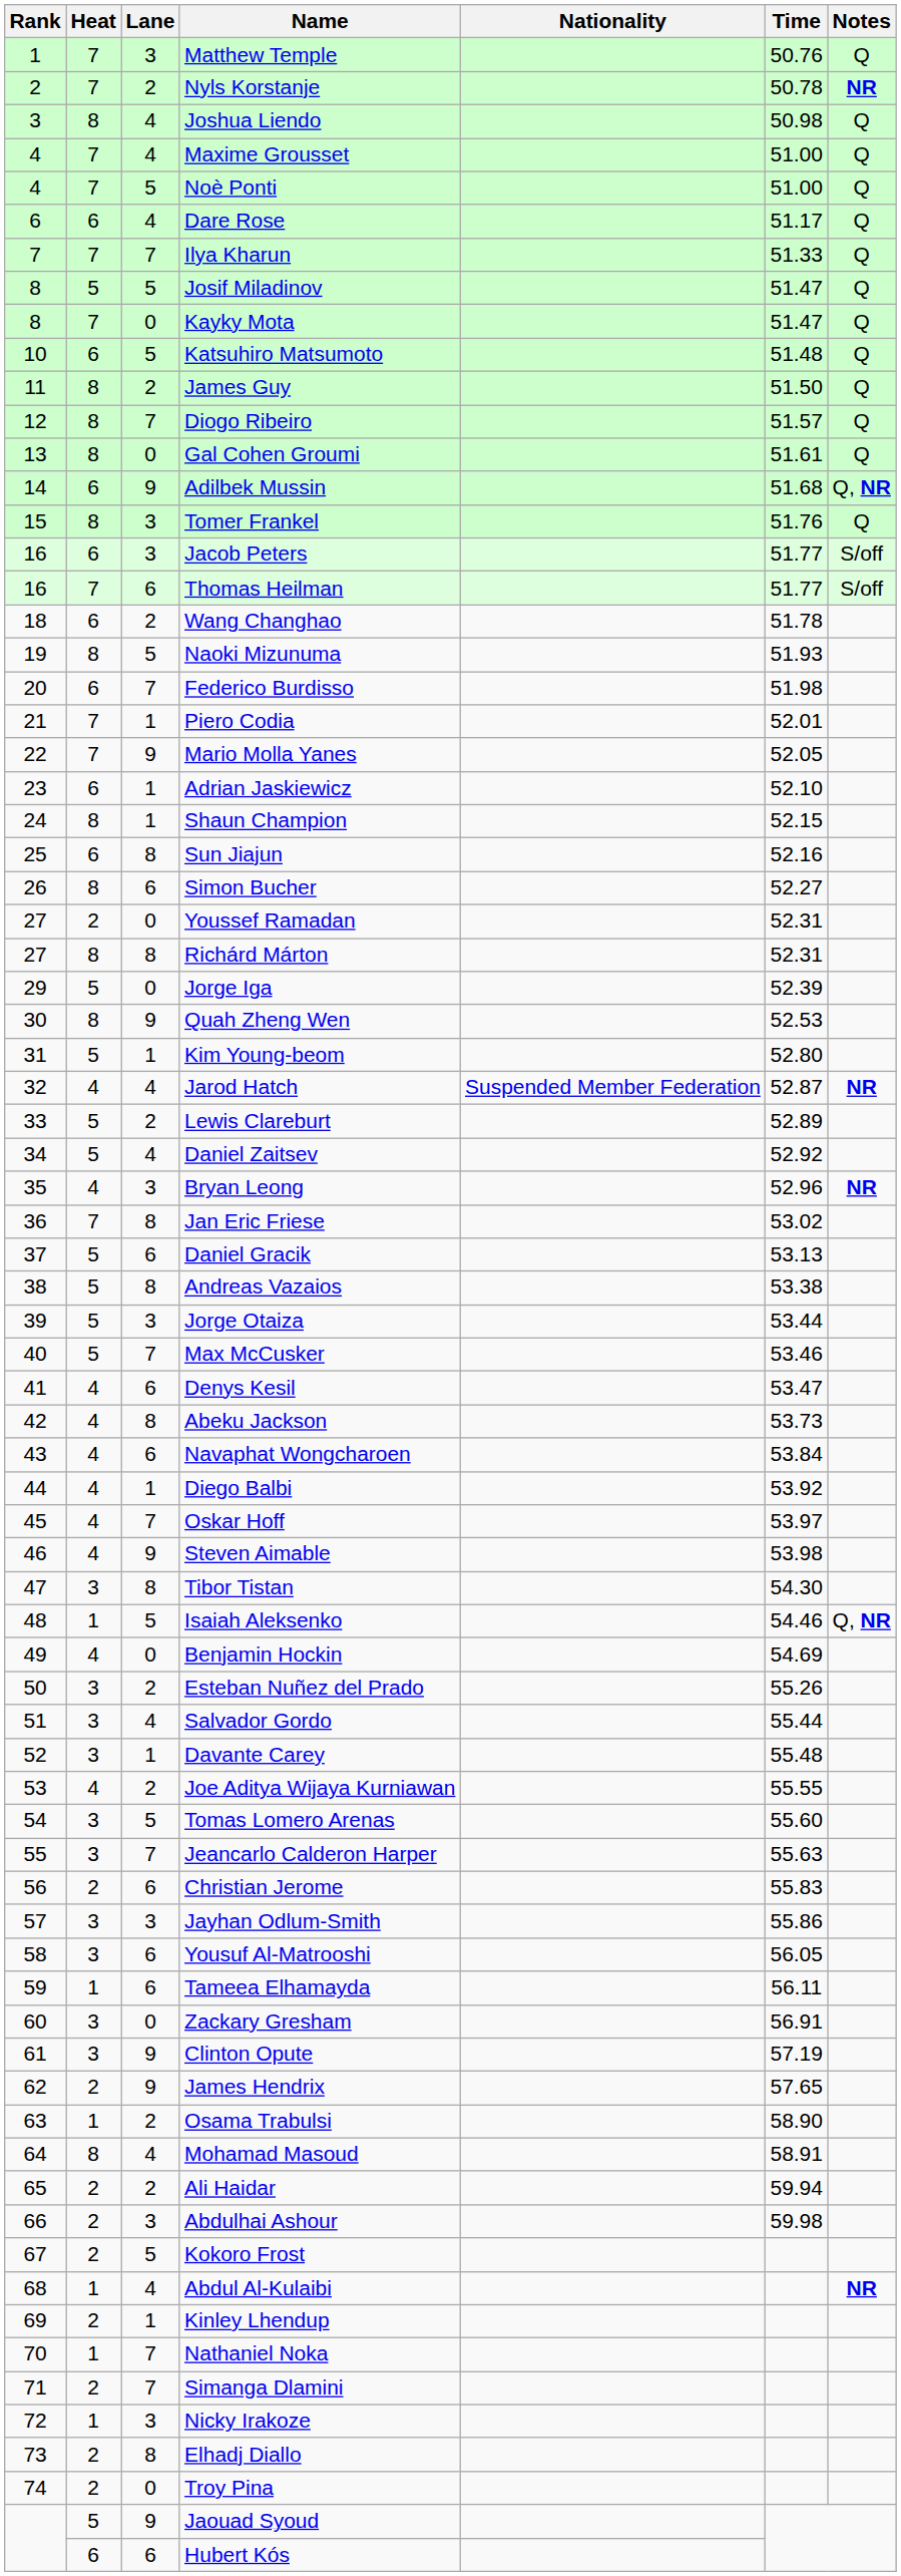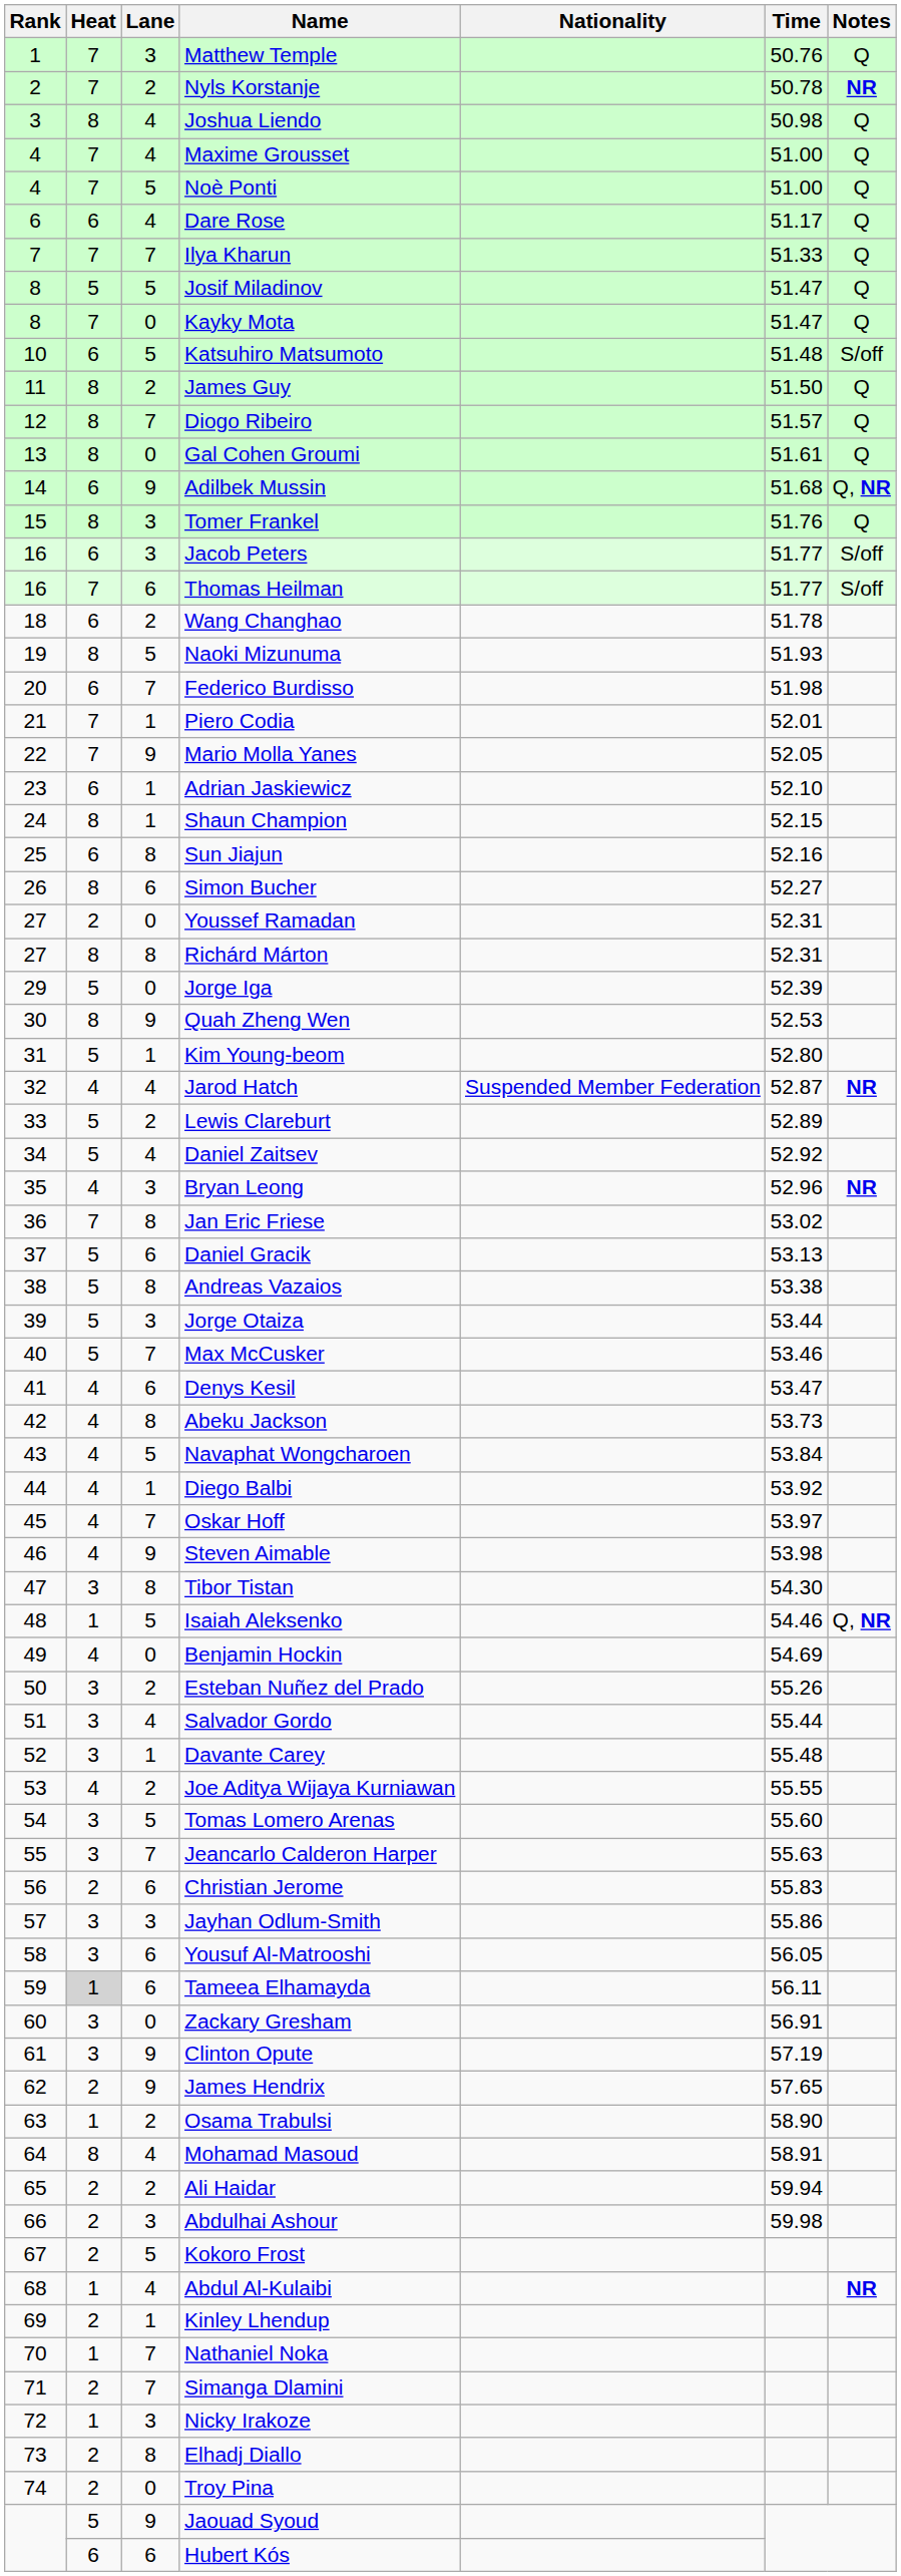 <table class="wikitable sortable" style="text-align:center">
 <tr>
 <th>Rank</th>
 <th>Heat</th>
 <th>Lane</th>
 <th>Name</th>
 <th>Nationality</th>
 <th>Time</th>
 <th>Notes</th>
 </tr>
 <tr bgcolor=ccffcc>
 <td>1</td>
 <td>7</td>
 <td>3</td>
 <td align=left><a href='#'>Matthew Temple</a></td>
 <td align=left></td>
 <td>50.76</td>
 <td>Q</td>
 </tr>
 <tr bgcolor=ccffcc>
 <td>2</td>
 <td>7</td>
 <td>2</td>
 <td align=left><a href='#'>Nyls Korstanje</a></td>
 <td align=left></td>
 <td>50.78</td>
 <td><strong><a href='#'>NR</a></strong></td>
 </tr>
 <tr bgcolor=ccffcc>
 <td>3</td>
 <td>8</td>
 <td>4</td>
 <td align=left><a href='#'>Joshua Liendo</a></td>
 <td align=left></td>
 <td>50.98</td>
 <td>Q</td>
 </tr>
 <tr bgcolor=ccffcc>
 <td>4</td>
 <td>7</td>
 <td>4</td>
 <td align=left><a href='#'>Maxime Grousset</a></td>
 <td align=left></td>
 <td>51.00</td>
 <td>Q</td>
 </tr>
 <tr bgcolor=ccffcc>
 <td>4</td>
 <td>7</td>
 <td>5</td>
 <td align=left><a href='#'>Noè Ponti</a></td>
 <td align=left></td>
 <td>51.00</td>
 <td>Q</td>
 </tr>
 <tr bgcolor=ccffcc>
 <td>6</td>
 <td>6</td>
 <td>4</td>
 <td align=left><a href='#'>Dare Rose</a></td>
 <td align=left></td>
 <td>51.17</td>
 <td>Q</td>
 </tr>
 <tr bgcolor=ccffcc>
 <td>7</td>
 <td>7</td>
 <td>7</td>
 <td align=left><a href='#'>Ilya Kharun</a></td>
 <td align=left></td>
 <td>51.33</td>
 <td>Q</td>
 </tr>
 <tr bgcolor=ccffcc>
 <td>8</td>
 <td>5</td>
 <td>5</td>
 <td align=left><a href='#'>Josif Miladinov</a></td>
 <td align=left></td>
 <td>51.47</td>
 <td>Q</td>
 </tr>
 <tr bgcolor=ccffcc>
 <td>8</td>
 <td>7</td>
 <td>0</td>
 <td align=left><a href='#'>Kayky Mota</a></td>
 <td align=left></td>
 <td>51.47</td>
 <td>Q</td>
 </tr>
 <tr bgcolor=ccffcc>
 <td>10</td>
 <td>6</td>
 <td>5</td>
 <td align=left><a href='#'>Katsuhiro Matsumoto</a></td>
 <td align=left></td>
 <td>51.48</td>
-<td>Q</td>
+<td>S/off</td>
 </tr>
 <tr bgcolor=ccffcc>
 <td>11</td>
 <td>8</td>
 <td>2</td>
 <td align=left><a href='#'>James Guy</a></td>
 <td align=left></td>
 <td>51.50</td>
 <td>Q</td>
 </tr>
 <tr bgcolor=ccffcc>
 <td>12</td>
 <td>8</td>
 <td>7</td>
 <td align=left><a href='#'>Diogo Ribeiro</a></td>
 <td align=left></td>
 <td>51.57</td>
 <td>Q</td>
 </tr>
 <tr bgcolor=ccffcc>
 <td>13</td>
 <td>8</td>
 <td>0</td>
 <td align=left><a href='#'>Gal Cohen Groumi</a></td>
 <td align=left></td>
 <td>51.61</td>
 <td>Q</td>
 </tr>
 <tr bgcolor=ccffcc>
 <td>14</td>
 <td>6</td>
 <td>9</td>
 <td align=left><a href='#'>Adilbek Mussin</a></td>
 <td align=left></td>
 <td>51.68</td>
 <td>Q, <strong><a href='#'>NR</a></strong></td>
 </tr>
 <tr bgcolor=ccffcc>
 <td>15</td>
 <td>8</td>
 <td>3</td>
 <td align=left><a href='#'>Tomer Frankel</a></td>
 <td align=left></td>
 <td>51.76</td>
 <td>Q</td>
 </tr>
 <tr bgcolor=ddffdd>
 <td>16</td>
 <td>6</td>
 <td>3</td>
 <td align=left><a href='#'>Jacob Peters</a></td>
 <td align=left></td>
 <td>51.77</td>
 <td>S/off</td>
 </tr>
 <tr bgcolor=ddffdd>
 <td>16</td>
 <td>7</td>
 <td>6</td>
 <td align=left><a href='#'>Thomas Heilman</a></td>
 <td align=left></td>
 <td>51.77</td>
 <td>S/off</td>
 </tr>
 <tr>
 <td>18</td>
 <td>6</td>
 <td>2</td>
 <td align=left><a href='#'>Wang Changhao</a></td>
 <td align=left></td>
 <td>51.78</td>
 <td></td>
 </tr>
 <tr>
 <td>19</td>
 <td>8</td>
 <td>5</td>
 <td align=left><a href='#'>Naoki Mizunuma</a></td>
 <td align=left></td>
 <td>51.93</td>
 <td></td>
 </tr>
 <tr>
 <td>20</td>
 <td>6</td>
 <td>7</td>
 <td align=left><a href='#'>Federico Burdisso</a></td>
 <td align=left></td>
 <td>51.98</td>
 <td></td>
 </tr>
 <tr>
 <td>21</td>
 <td>7</td>
 <td>1</td>
 <td align=left><a href='#'>Piero Codia</a></td>
 <td align=left></td>
 <td>52.01</td>
 <td></td>
 </tr>
 <tr>
 <td>22</td>
 <td>7</td>
 <td>9</td>
 <td align=left><a href='#'>Mario Molla Yanes</a></td>
 <td align=left></td>
 <td>52.05</td>
 <td></td>
 </tr>
 <tr>
 <td>23</td>
 <td>6</td>
 <td>1</td>
 <td align=left><a href='#'>Adrian Jaskiewicz</a></td>
 <td align=left></td>
 <td>52.10</td>
 <td></td>
 </tr>
 <tr>
 <td>24</td>
 <td>8</td>
 <td>1</td>
 <td align=left><a href='#'>Shaun Champion</a></td>
 <td align=left></td>
 <td>52.15</td>
 <td></td>
 </tr>
 <tr>
 <td>25</td>
 <td>6</td>
 <td>8</td>
 <td align=left><a href='#'>Sun Jiajun</a></td>
 <td align=left></td>
 <td>52.16</td>
 <td></td>
 </tr>
 <tr>
 <td>26</td>
 <td>8</td>
 <td>6</td>
 <td align=left><a href='#'>Simon Bucher</a></td>
 <td align=left></td>
 <td>52.27</td>
 <td></td>
 </tr>
 <tr>
 <td>27</td>
 <td>2</td>
 <td>0</td>
 <td align=left><a href='#'>Youssef Ramadan</a></td>
 <td align=left></td>
 <td>52.31</td>
 <td></td>
 </tr>
 <tr>
 <td>27</td>
 <td>8</td>
 <td>8</td>
 <td align=left><a href='#'>Richárd Márton</a></td>
 <td align=left></td>
 <td>52.31</td>
 <td></td>
 </tr>
 <tr>
 <td>29</td>
 <td>5</td>
 <td>0</td>
 <td align=left><a href='#'>Jorge Iga</a></td>
 <td align=left></td>
 <td>52.39</td>
 <td></td>
 </tr>
 <tr>
 <td>30</td>
 <td>8</td>
 <td>9</td>
 <td align=left><a href='#'>Quah Zheng Wen</a></td>
 <td align=left></td>
 <td>52.53</td>
 <td></td>
 </tr>
 <tr>
 <td>31</td>
 <td>5</td>
 <td>1</td>
 <td align=left><a href='#'>Kim Young-beom</a></td>
 <td align=left></td>
 <td>52.80</td>
 <td></td>
 </tr>
 <tr>
 <td>32</td>
 <td>4</td>
 <td>4</td>
 <td align=left><a href='#'>Jarod Hatch</a></td>
 <td align=left> <a href='#'>Suspended Member Federation</a></td>
 <td>52.87</td>
 <td><strong><a href='#'>NR</a></strong></td>
 </tr>
 <tr>
 <td>33</td>
 <td>5</td>
 <td>2</td>
 <td align=left><a href='#'>Lewis Clareburt</a></td>
 <td align=left></td>
 <td>52.89</td>
 <td></td>
 </tr>
 <tr>
 <td>34</td>
 <td>5</td>
 <td>4</td>
 <td align=left><a href='#'>Daniel Zaitsev</a></td>
 <td align=left></td>
 <td>52.92</td>
 <td></td>
 </tr>
 <tr>
 <td>35</td>
 <td>4</td>
 <td>3</td>
 <td align=left><a href='#'>Bryan Leong</a></td>
 <td align=left></td>
 <td>52.96</td>
 <td><strong><a href='#'>NR</a></strong></td>
 </tr>
 <tr>
 <td>36</td>
 <td>7</td>
 <td>8</td>
 <td align=left><a href='#'>Jan Eric Friese</a></td>
 <td align=left></td>
 <td>53.02</td>
 <td></td>
 </tr>
 <tr>
 <td>37</td>
 <td>5</td>
 <td>6</td>
 <td align=left><a href='#'>Daniel Gracik</a></td>
 <td align=left></td>
 <td>53.13</td>
 <td></td>
 </tr>
 <tr>
 <td>38</td>
 <td>5</td>
 <td>8</td>
 <td align=left><a href='#'>Andreas Vazaios</a></td>
 <td align=left></td>
 <td>53.38</td>
 <td></td>
 </tr>
 <tr>
 <td>39</td>
 <td>5</td>
 <td>3</td>
 <td align=left><a href='#'>Jorge Otaiza</a></td>
 <td align=left></td>
 <td>53.44</td>
 <td></td>
 </tr>
 <tr>
 <td>40</td>
 <td>5</td>
 <td>7</td>
 <td align=left><a href='#'>Max McCusker</a></td>
 <td align=left></td>
 <td>53.46</td>
 <td></td>
 </tr>
 <tr>
 <td>41</td>
 <td>4</td>
 <td>6</td>
 <td align=left><a href='#'>Denys Kesil</a></td>
 <td align=left></td>
 <td>53.47</td>
 <td></td>
 </tr>
 <tr>
 <td>42</td>
 <td>4</td>
 <td>8</td>
 <td align=left><a href='#'>Abeku Jackson</a></td>
 <td align=left></td>
 <td>53.73</td>
 <td></td>
 </tr>
 <tr>
 <td>43</td>
 <td>4</td>
-<td>6</td>
+<td>5</td>
 <td align=left><a href='#'>Navaphat Wongcharoen</a></td>
 <td align=left></td>
 <td>53.84</td>
 <td></td>
 </tr>
 <tr>
 <td>44</td>
 <td>4</td>
 <td>1</td>
 <td align=left><a href='#'>Diego Balbi</a></td>
 <td align=left></td>
 <td>53.92</td>
 <td></td>
 </tr>
 <tr>
 <td>45</td>
 <td>4</td>
 <td>7</td>
 <td align=left><a href='#'>Oskar Hoff</a></td>
 <td align=left></td>
 <td>53.97</td>
 <td></td>
 </tr>
 <tr>
 <td>46</td>
 <td>4</td>
 <td>9</td>
 <td align=left><a href='#'>Steven Aimable</a></td>
 <td align=left></td>
 <td>53.98</td>
 <td></td>
 </tr>
 <tr>
 <td>47</td>
 <td>3</td>
 <td>8</td>
 <td align=left><a href='#'>Tibor Tistan</a></td>
 <td align=left></td>
 <td>54.30</td>
 <td></td>
 </tr>
 <tr>
 <td>48</td>
 <td>1</td>
 <td>5</td>
 <td align=left><a href='#'>Isaiah Aleksenko</a></td>
 <td align=left></td>
 <td>54.46</td>
 <td>Q, <strong><a href='#'>NR</a></strong></td>
 </tr>
 <tr>
 <td>49</td>
 <td>4</td>
 <td>0</td>
 <td align=left><a href='#'>Benjamin Hockin</a></td>
 <td align=left></td>
 <td>54.69</td>
 <td></td>
 </tr>
 <tr>
 <td>50</td>
 <td>3</td>
 <td>2</td>
 <td align=left><a href='#'>Esteban Nuñez del Prado</a></td>
 <td align=left></td>
 <td>55.26</td>
 <td></td>
 </tr>
 <tr>
 <td>51</td>
 <td>3</td>
 <td>4</td>
 <td align=left><a href='#'>Salvador Gordo</a></td>
 <td align=left></td>
 <td>55.44</td>
 <td></td>
 </tr>
 <tr>
 <td>52</td>
 <td>3</td>
 <td>1</td>
 <td align=left><a href='#'>Davante Carey</a></td>
 <td align=left></td>
 <td>55.48</td>
 <td></td>
 </tr>
 <tr>
 <td>53</td>
 <td>4</td>
 <td>2</td>
 <td align=left><a href='#'>Joe Aditya Wijaya Kurniawan</a></td>
 <td align=left></td>
 <td>55.55</td>
 <td></td>
 </tr>
 <tr>
 <td>54</td>
 <td>3</td>
 <td>5</td>
 <td align=left><a href='#'>Tomas Lomero Arenas</a></td>
 <td align=left></td>
 <td>55.60</td>
 <td></td>
 </tr>
 <tr>
 <td>55</td>
 <td>3</td>
 <td>7</td>
 <td align=left><a href='#'>Jeancarlo Calderon Harper</a></td>
 <td align=left></td>
 <td>55.63</td>
 <td></td>
 </tr>
 <tr>
 <td>56</td>
 <td>2</td>
 <td>6</td>
 <td align=left><a href='#'>Christian Jerome</a></td>
 <td align=left></td>
 <td>55.83</td>
 <td></td>
 </tr>
 <tr>
 <td>57</td>
 <td>3</td>
 <td>3</td>
 <td align=left><a href='#'>Jayhan Odlum-Smith</a></td>
 <td align=left></td>
 <td>55.86</td>
 <td></td>
 </tr>
 <tr>
 <td>58</td>
 <td>3</td>
 <td>6</td>
 <td align=left><a href='#'>Yousuf Al-Matrooshi</a></td>
 <td align=left></td>
 <td>56.05</td>
 <td></td>
 </tr>
 <tr>
 <td>59</td>
-<td>1</td>
+<td style="background: lightgrey;">1</td>
 <td>6</td>
 <td align=left><a href='#'>Tameea Elhamayda</a></td>
 <td align=left></td>
 <td>56.11</td>
 <td></td>
 </tr>
 <tr>
 <td>60</td>
 <td>3</td>
 <td>0</td>
 <td align=left><a href='#'>Zackary Gresham</a></td>
 <td align=left></td>
 <td>56.91</td>
 <td></td>
 </tr>
 <tr>
 <td>61</td>
 <td>3</td>
 <td>9</td>
 <td align=left><a href='#'>Clinton Opute</a></td>
 <td align=left></td>
 <td>57.19</td>
 <td></td>
 </tr>
 <tr>
 <td>62</td>
 <td>2</td>
 <td>9</td>
 <td align=left><a href='#'>James Hendrix</a></td>
 <td align=left></td>
 <td>57.65</td>
 <td></td>
 </tr>
 <tr>
 <td>63</td>
 <td>1</td>
 <td>2</td>
 <td align=left><a href='#'>Osama Trabulsi</a></td>
 <td align=left></td>
 <td>58.90</td>
 <td></td>
 </tr>
 <tr>
 <td>64</td>
 <td>8</td>
 <td>4</td>
 <td align=left><a href='#'>Mohamad Masoud</a></td>
 <td align=left></td>
 <td>58.91</td>
 <td></td>
 </tr>
 <tr>
 <td>65</td>
 <td>2</td>
 <td>2</td>
 <td align=left><a href='#'>Ali Haidar</a></td>
 <td align=left></td>
 <td>59.94</td>
 <td></td>
 </tr>
 <tr>
 <td>66</td>
 <td>2</td>
 <td>3</td>
 <td align=left><a href='#'>Abdulhai Ashour</a></td>
 <td align=left></td>
 <td>59.98</td>
 <td></td>
 </tr>
 <tr>
 <td>67</td>
 <td>2</td>
 <td>5</td>
 <td align=left><a href='#'>Kokoro Frost</a></td>
 <td align=left></td>
 <td></td>
 <td></td>
 </tr>
 <tr>
 <td>68</td>
 <td>1</td>
 <td>4</td>
 <td align=left><a href='#'>Abdul Al-Kulaibi</a></td>
 <td align=left></td>
 <td></td>
 <td><strong><a href='#'>NR</a></strong></td>
 </tr>
 <tr>
 <td>69</td>
 <td>2</td>
 <td>1</td>
 <td align=left><a href='#'>Kinley Lhendup</a></td>
 <td align=left></td>
 <td></td>
 <td></td>
 </tr>
 <tr>
 <td>70</td>
 <td>1</td>
 <td>7</td>
 <td align=left><a href='#'>Nathaniel Noka</a></td>
 <td align=left></td>
 <td></td>
 <td></td>
 </tr>
 <tr>
 <td>71</td>
 <td>2</td>
 <td>7</td>
 <td align=left><a href='#'>Simanga Dlamini</a></td>
 <td align=left></td>
 <td></td>
 <td></td>
 </tr>
 <tr>
 <td>72</td>
 <td>1</td>
 <td>3</td>
 <td align=left><a href='#'>Nicky Irakoze</a></td>
 <td align=left></td>
 <td></td>
 <td></td>
 </tr>
 <tr>
 <td>73</td>
 <td>2</td>
 <td>8</td>
 <td align=left><a href='#'>Elhadj Diallo</a></td>
 <td align=left></td>
 <td></td>
 <td></td>
 </tr>
 <tr>
 <td>74</td>
 <td>2</td>
 <td>0</td>
 <td align=left><a href='#'>Troy Pina</a></td>
 <td align=left></td>
 <td></td>
 <td></td>
 </tr>
 <tr>
 <td rowspan=2></td>
 <td>5</td>
 <td>9</td>
 <td align=left><a href='#'>Jaouad Syoud</a></td>
 <td align=left></td>
 <td colspan=2 rowspan=2></td>
 </tr>
 <tr>
 <td>6</td>
 <td>6</td>
 <td align=left><a href='#'>Hubert Kós</a></td>
 <td align=left></td>
 </tr>
 </table>
